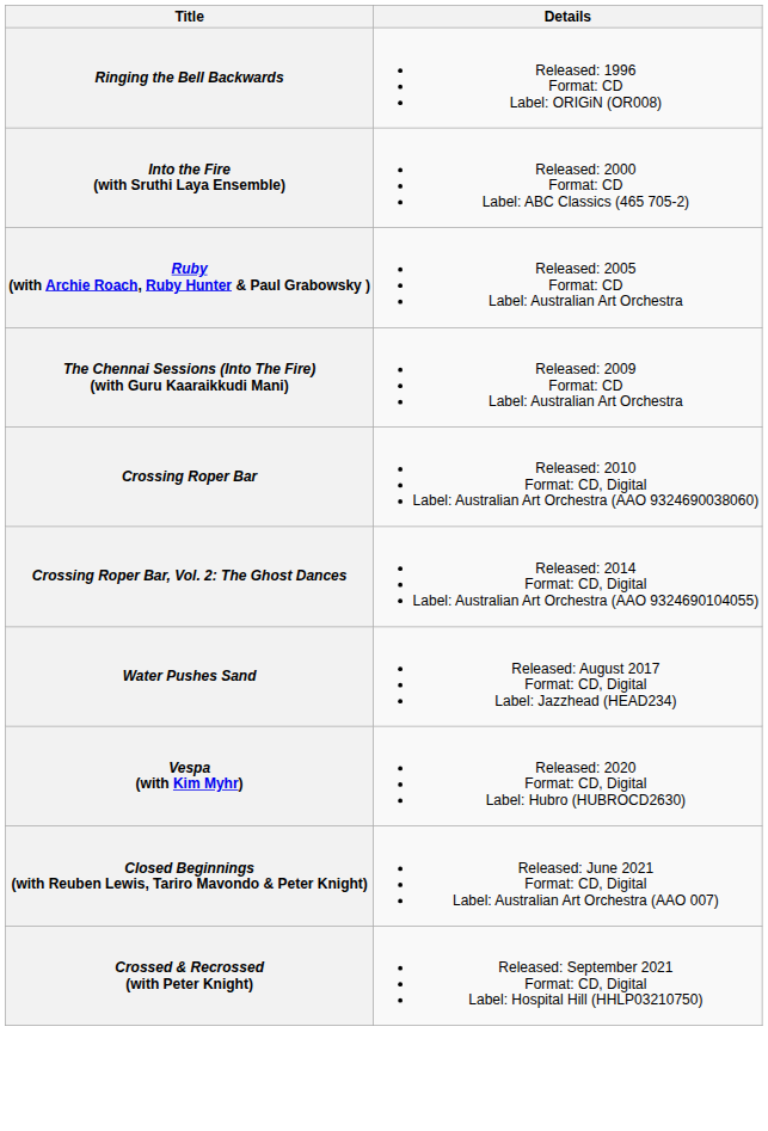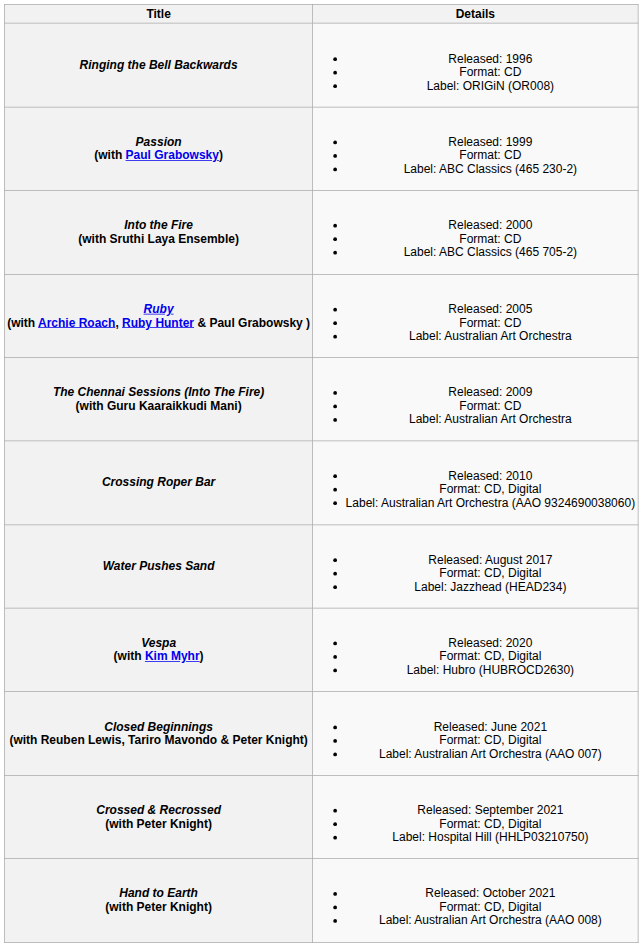 <table class="wikitable plainrowheaders" style="text-align:center;" border="1">
 <tr>
 <th>Title</th>
 <th>Details</th>
 </tr>
 <tr>
 <th scope="row"><em>Ringing the Bell Backwards</em></th>
 <td><br><ul><li>Released: 1996</li><li>Format: CD</li><li>Label: ORIGiN (OR008)</li></ul></td>
+</tr>
+<tr>
+<th scope="row"><em>Passion</em> <br> (with <a href='#'>Paul Grabowsky</a>)</th>
+<td><br><ul><li>Released: 1999</li><li>Format: CD</li><li>Label: ABC Classics (465 230-2)</li></ul></td>
 </tr>
 <tr>
 <th scope="row"><em>Into the Fire</em> <br> (with Sruthi Laya Ensemble)</th>
 <td><br><ul><li>Released: 2000</li><li>Format: CD</li><li>Label: ABC Classics (465 705-2)</li></ul></td>
 </tr>
 <tr>
 <th scope="row"><em><a href='#'>Ruby</a></em> <br> (with <a href='#'>Archie Roach</a>, <a href='#'>Ruby Hunter</a> & Paul Grabowsky )</th>
 <td><br><ul><li>Released: 2005</li><li>Format: CD</li><li>Label: Australian Art Orchestra</li></ul></td>
 </tr>
 <tr>
 <th scope="row"><em>The Chennai Sessions (Into The Fire)</em> <br> (with Guru Kaaraikkudi Mani)</th>
 <td><br><ul><li>Released: 2009</li><li>Format: CD</li><li>Label: Australian Art Orchestra</li></ul></td>
 </tr>
 <tr>
 <th scope="row"><em>Crossing Roper Bar</em></th>
 <td><br><ul><li>Released: 2010</li><li>Format: CD, Digital</li><li>Label: Australian Art Orchestra (AAO 9324690038060)</li></ul></td>
 </tr>
 <tr>
-<th scope="row"><em>Crossing Roper Bar, Vol. 2: The Ghost Dances</em></th>
-<td><br><ul><li>Released: 2014</li><li>Format: CD, Digital</li><li>Label: Australian Art Orchestra (AAO 9324690104055)</li></ul></td>
-</tr>
-<tr>
 <th scope="row"><em>Water Pushes Sand</em></th>
 <td><br><ul><li>Released: August 2017</li><li>Format: CD, Digital</li><li>Label: Jazzhead (HEAD234)</li></ul></td>
 </tr>
 <tr>
 <th scope="row"><em>Vespa</em> <br> (with <a href='#'>Kim Myhr</a>)</th>
 <td><br><ul><li>Released: 2020</li><li>Format: CD, Digital</li><li>Label: Hubro (HUBROCD2630)</li></ul></td>
 </tr>
 <tr>
 <th scope="row"><em>Closed Beginnings</em> <br> (with Reuben Lewis, Tariro Mavondo & Peter Knight)</th>
 <td><br><ul><li>Released: June 2021</li><li>Format: CD, Digital</li><li>Label: Australian Art Orchestra (AAO 007)</li></ul></td>
 </tr>
 <tr>
 <th scope="row"><em>Crossed & Recrossed</em> <br> (with Peter Knight)</th>
 <td><br><ul><li>Released: September 2021</li><li>Format: CD, Digital</li><li>Label: Hospital Hill (HHLP03210750)</li></ul></td>
 </tr>
+<tr>
+<th scope="row"><em>Hand to Earth</em> <br> (with Peter Knight)</th>
+<td><br><ul><li>Released: October 2021</li><li>Format: CD, Digital</li><li>Label: Australian Art Orchestra (AAO 008)</li></ul></td>
+</tr>
 </table>
